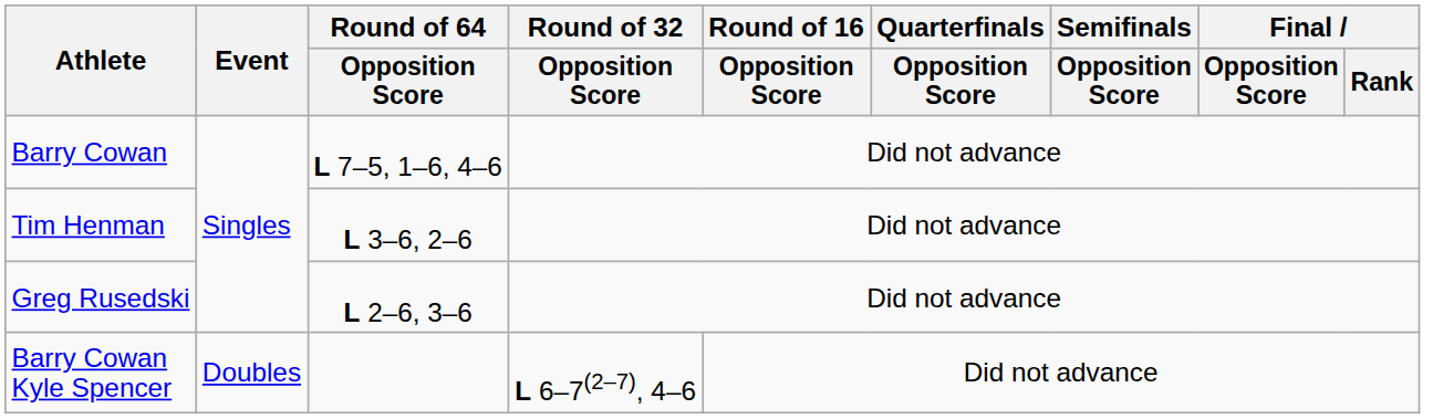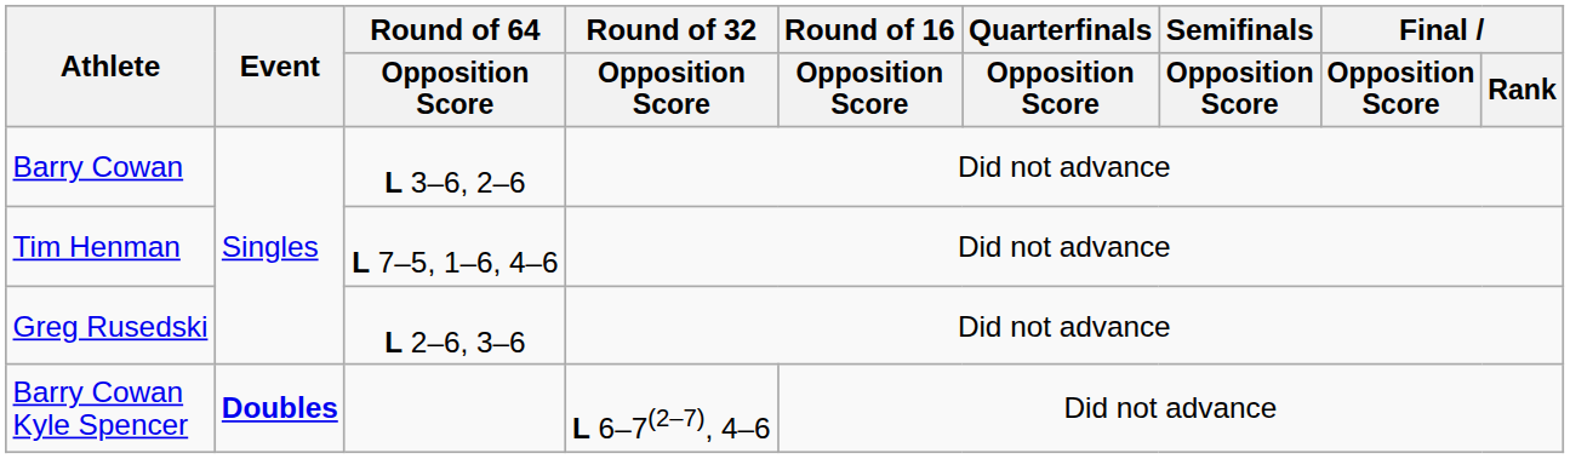 <table class=wikitable style="font-size:90%">
 <tr>
 <th rowspan="2">Athlete</th>
 <th rowspan="2">Event</th>
 <th>Round of 64</th>
 <th>Round of 32</th>
 <th>Round of 16</th>
 <th>Quarterfinals</th>
 <th>Semifinals</th>
 <th colspan=2>Final / </th>
 </tr>
 <tr style="font-size:95%">
 <th>Opposition<br>Score</th>
 <th>Opposition<br>Score</th>
 <th>Opposition<br>Score</th>
 <th>Opposition<br>Score</th>
 <th>Opposition<br>Score</th>
 <th>Opposition<br>Score</th>
 <th>Rank</th>
 </tr>
 <tr align=center>
 <td align=left><a href='#'>Barry Cowan</a></td>
 <td align=left rowspan="3"><a href='#'>Singles</a></td>
-<td><br> <strong>L</strong> 7–5, 1–6, 4–6</td>
+<td><br> <strong>L</strong> 3–6, 2–6</td>
 <td colspan=6>Did not advance</td>
 </tr>
 <tr align=center>
 <td align=left><a href='#'>Tim Henman</a></td>
-<td><br> <strong>L</strong> 3–6, 2–6</td>
+<td><br> <strong>L</strong> 7–5, 1–6, 4–6</td>
 <td colspan=6>Did not advance</td>
 </tr>
 <tr align=center>
 <td align=left><a href='#'>Greg Rusedski</a></td>
 <td><br> <strong>L</strong> 2–6, 3–6</td>
 <td colspan=6>Did not advance</td>
 </tr>
 <tr align=center>
 <td align=left><a href='#'>Barry Cowan</a><br><a href='#'>Kyle Spencer</a></td>
-<td align=left><a href='#'>Doubles</a></td>
+<td align=left><strong><a href='#'>Doubles</a></strong></td>
 <td></td>
 <td><br><strong>L</strong> 6–7<sup>(2–7)</sup>, 4–6</td>
 <td colspan=5>Did not advance</td>
 </tr>
 </table>
